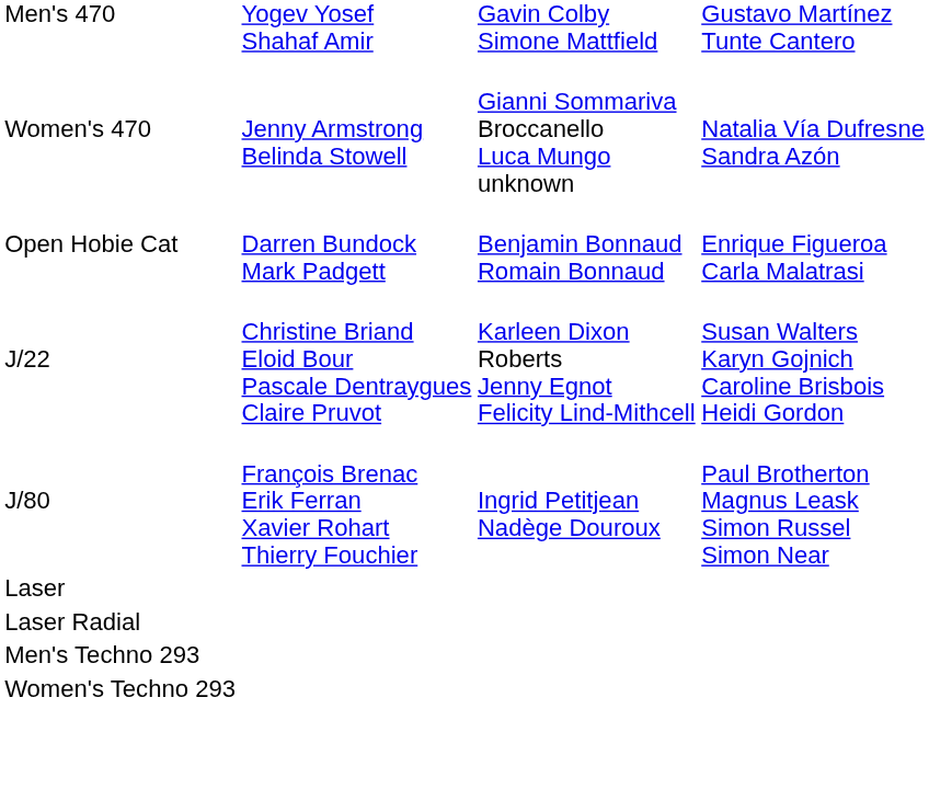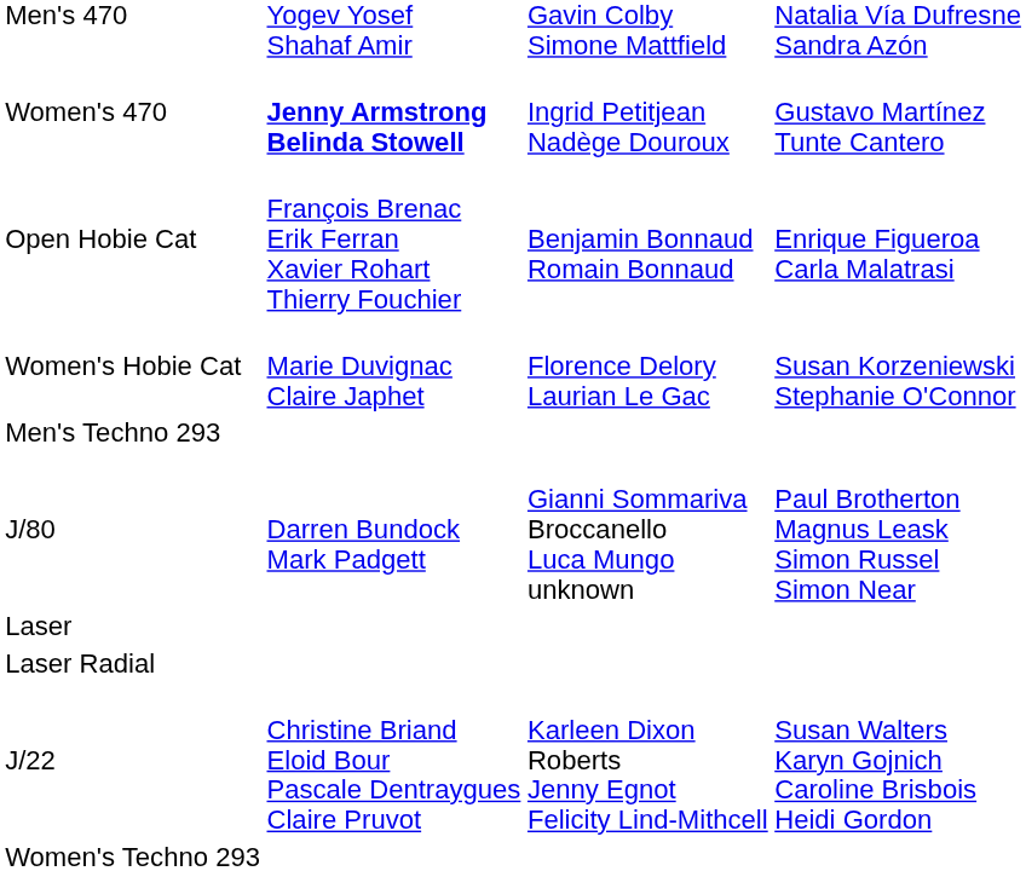 <table>
 <tr>
 </tr>
 <tr>
 <td>Men's 470</td>
 <td><br><a href='#'>Yogev Yosef</a><br><a href='#'>Shahaf Amir</a></td>
 <td><br><a href='#'>Gavin Colby</a><br><a href='#'>Simone Mattfield</a></td>
+<td><br><a href='#'>Natalia Vía Dufresne</a><br><a href='#'>Sandra Azón</a></td>
+</tr>
+<tr>
+<td>Women's 470</td>
+<td><strong><br><a href='#'>Jenny Armstrong</a><br><a href='#'>Belinda Stowell</a></strong></td>
+<td><br><a href='#'>Ingrid Petitjean</a><br><a href='#'>Nadège Douroux</a></td>
 <td><br><a href='#'>Gustavo Martínez</a><br><a href='#'>Tunte Cantero</a></td>
 </tr>
 <tr>
-<td>Women's 470</td>
-<td><br><a href='#'>Jenny Armstrong</a><br><a href='#'>Belinda Stowell</a></td>
-<td><br><a href='#'>Gianni Sommariva</a><br>Broccanello<br><a href='#'>Luca Mungo</a><br>unknown</td>
-<td><br><a href='#'>Natalia Vía Dufresne</a><br><a href='#'>Sandra Azón</a></td>
-</tr>
-<tr>
 <td>Open Hobie Cat</td>
-<td><br><a href='#'>Darren Bundock</a><br><a href='#'>Mark Padgett</a></td>
+<td><br><a href='#'>François Brenac</a><br><a href='#'>Erik Ferran</a><br><a href='#'>Xavier Rohart</a><br><a href='#'>Thierry Fouchier</a></td>
 <td><br><a href='#'>Benjamin Bonnaud</a><br><a href='#'>Romain Bonnaud</a></td>
 <td><br><a href='#'>Enrique Figueroa</a><br><a href='#'>Carla Malatrasi</a></td>
 </tr>
 <tr>
-<td>J/22</td>
-<td><br><a href='#'>Christine Briand</a><br><a href='#'>Eloid Bour</a><br><a href='#'>Pascale Dentraygues</a><br><a href='#'>Claire Pruvot</a></td>
-<td><br><a href='#'>Karleen Dixon</a><br>Roberts<br><a href='#'>Jenny Egnot</a><br><a href='#'>Felicity Lind-Mithcell</a></td>
-<td><br><a href='#'>Susan Walters</a><br><a href='#'>Karyn Gojnich</a><br><a href='#'>Caroline Brisbois</a><br><a href='#'>Heidi Gordon</a></td>
+<td>Women's Hobie Cat</td>
+<td><br><a href='#'>Marie Duvignac</a><br><a href='#'>Claire Japhet</a></td>
+<td><br><a href='#'>Florence Delory</a><br><a href='#'>Laurian Le Gac</a></td>
+<td><br><a href='#'>Susan Korzeniewski</a><br><a href='#'>Stephanie O'Connor</a></td>
+</tr>
+<tr>
+<td>Men's Techno 293</td>
+<td></td>
+<td></td>
+<td></td>
 </tr>
 <tr>
 <td>J/80</td>
-<td><br><a href='#'>François Brenac</a><br><a href='#'>Erik Ferran</a><br><a href='#'>Xavier Rohart</a><br><a href='#'>Thierry Fouchier</a></td>
-<td><br><a href='#'>Ingrid Petitjean</a><br><a href='#'>Nadège Douroux</a></td>
+<td><br><a href='#'>Darren Bundock</a><br><a href='#'>Mark Padgett</a></td>
+<td><br><a href='#'>Gianni Sommariva</a><br>Broccanello<br><a href='#'>Luca Mungo</a><br>unknown</td>
 <td><br><a href='#'>Paul Brotherton</a><br><a href='#'>Magnus Leask</a><br><a href='#'>Simon Russel</a><br><a href='#'>Simon Near</a></td>
 </tr>
 <tr>
 <td>Laser</td>
 <td></td>
 <td></td>
 <td></td>
 </tr>
 <tr>
 <td>Laser Radial</td>
 <td></td>
 <td></td>
 <td></td>
 </tr>
 <tr>
-<td>Men's Techno 293</td>
-<td></td>
-<td></td>
-<td></td>
+<td>J/22</td>
+<td><br><a href='#'>Christine Briand</a><br><a href='#'>Eloid Bour</a><br><a href='#'>Pascale Dentraygues</a><br><a href='#'>Claire Pruvot</a></td>
+<td><br><a href='#'>Karleen Dixon</a><br>Roberts<br><a href='#'>Jenny Egnot</a><br><a href='#'>Felicity Lind-Mithcell</a></td>
+<td><br><a href='#'>Susan Walters</a><br><a href='#'>Karyn Gojnich</a><br><a href='#'>Caroline Brisbois</a><br><a href='#'>Heidi Gordon</a></td>
 </tr>
 <tr>
 <td>Women's Techno 293</td>
 <td></td>
 <td></td>
 <td></td>
 </tr>
 </table>
